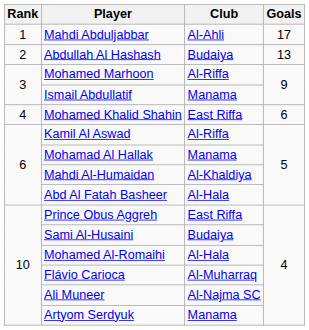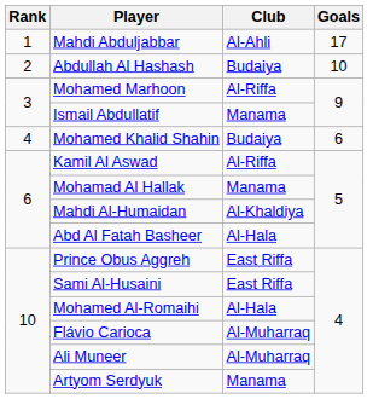 <table class="wikitable" style="text-align:center;">
 <tr>
 <th>Rank</th>
 <th>Player</th>
 <th>Club</th>
 <th>Goals</th>
 </tr>
 <tr>
 <td>1</td>
 <td align="left"> <a href='#'>Mahdi Abduljabbar</a></td>
 <td align="left"><a href='#'>Al-Ahli</a></td>
 <td>17</td>
 </tr>
 <tr>
 <td>2</td>
 <td align="left"> <a href='#'>Abdullah Al Hashash</a></td>
 <td align="left"><a href='#'>Budaiya</a></td>
-<td>13</td>
+<td>10</td>
 </tr>
 <tr>
 <td rowspan="2">3</td>
 <td align="left"> <a href='#'>Mohamed Marhoon</a></td>
 <td align="left"><a href='#'>Al-Riffa</a></td>
 <td rowspan="2">9</td>
 </tr>
 <tr>
 <td align="left"> <a href='#'>Ismail Abdullatif</a></td>
 <td align="left"><a href='#'>Manama</a></td>
 </tr>
 <tr>
 <td>4</td>
 <td align="left"> <a href='#'>Mohamed Khalid Shahin</a></td>
-<td align="left"><a href='#'>East Riffa</a></td>
+<td align="left"><a href='#'>Budaiya</a></td>
 <td>6</td>
 </tr>
 <tr>
 <td rowspan="4">6</td>
 <td align="left"> <a href='#'>Kamil Al Aswad</a></td>
 <td align="left"><a href='#'>Al-Riffa</a></td>
 <td rowspan="4">5</td>
 </tr>
 <tr>
 <td align="left"> <a href='#'>Mohamad Al Hallak</a></td>
 <td align="left"><a href='#'>Manama</a></td>
 </tr>
 <tr>
 <td align="left"> <a href='#'>Mahdi Al-Humaidan</a></td>
 <td align="left"><a href='#'>Al-Khaldiya</a></td>
 </tr>
 <tr>
 <td align="left"> <a href='#'>Abd Al Fatah Basheer</a></td>
 <td align="left"><a href='#'>Al-Hala</a></td>
 </tr>
 <tr>
 <td rowspan="6">10</td>
 <td align="left"> <a href='#'>Prince Obus Aggreh</a></td>
 <td align="left"><a href='#'>East Riffa</a></td>
 <td rowspan="6">4</td>
 </tr>
 <tr>
 <td align="left"> <a href='#'>Sami Al-Husaini</a></td>
-<td align="left"><a href='#'>Budaiya</a></td>
+<td align="left"><a href='#'>East Riffa</a></td>
 </tr>
 <tr>
 <td align="left"> <a href='#'>Mohamed Al-Romaihi</a></td>
 <td align="left"><a href='#'>Al-Hala</a></td>
 </tr>
 <tr>
 <td align="left"> <a href='#'>Flávio Carioca</a></td>
 <td align="left"><a href='#'>Al-Muharraq</a></td>
 </tr>
 <tr>
 <td align="left"> <a href='#'>Ali Muneer</a></td>
-<td align="left"><a href='#'>Al-Najma SC</a></td>
+<td align="left"><a href='#'>Al-Muharraq</a></td>
 </tr>
 <tr>
 <td align="left"> <a href='#'>Artyom Serdyuk</a></td>
 <td align="left"><a href='#'>Manama</a></td>
 </tr>
 </table>
